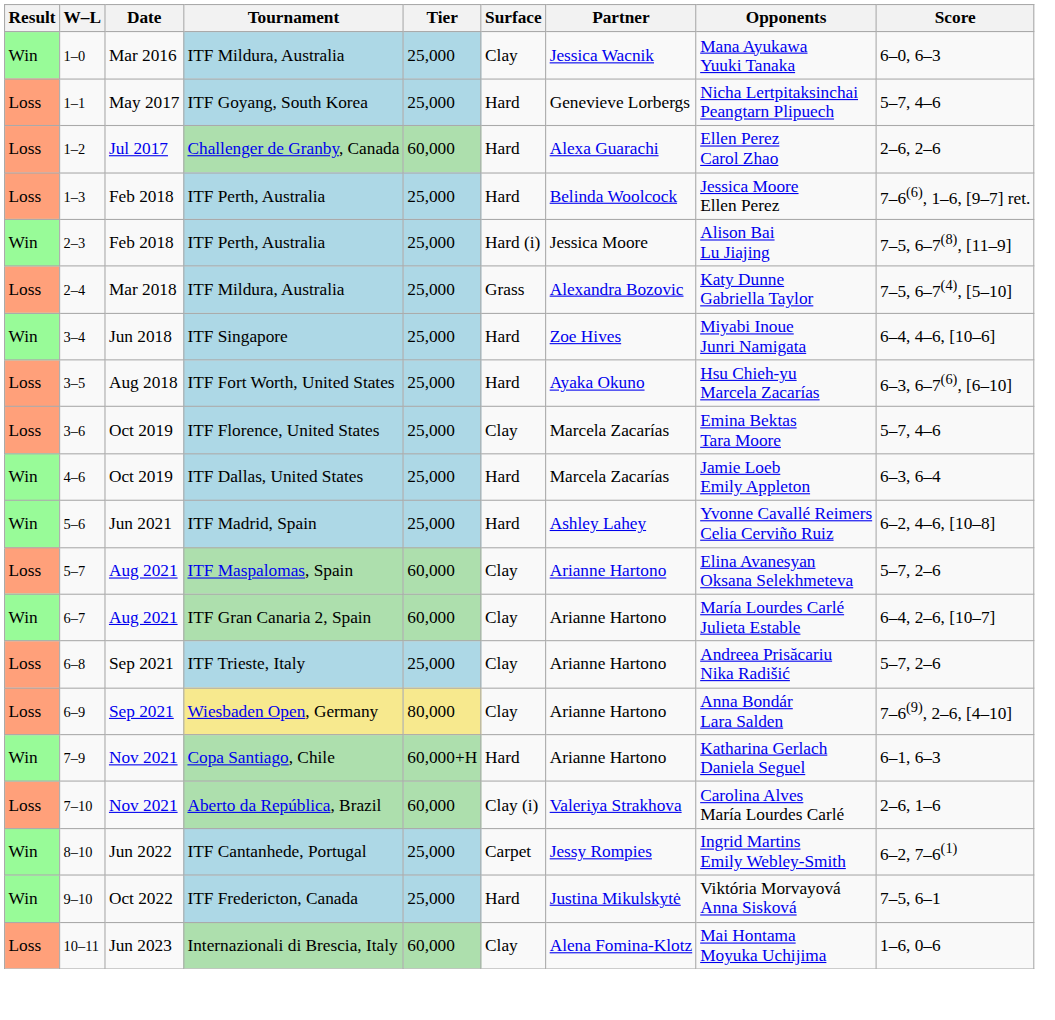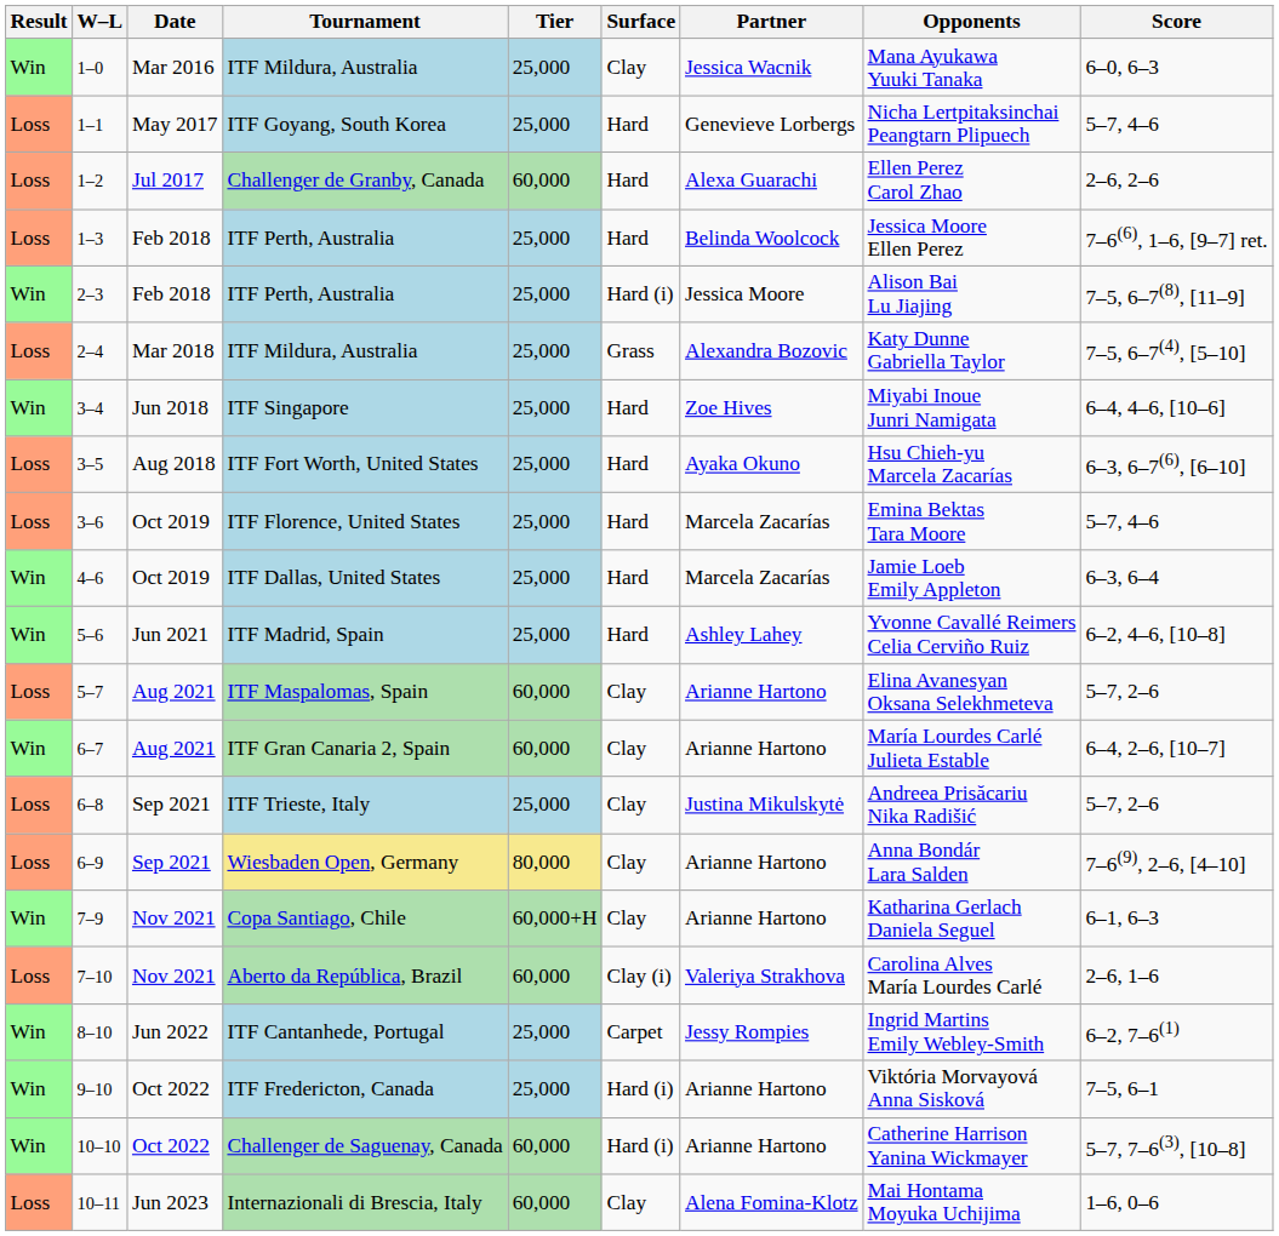 <table class="sortable wikitable nowrap">
 <tr>
 <th>Result</th>
 <th class="unsortable">W–L</th>
 <th>Date</th>
 <th>Tournament</th>
 <th>Tier</th>
 <th>Surface</th>
 <th>Partner</th>
 <th>Opponents</th>
 <th class="unsortable">Score</th>
 </tr>
 <tr>
 <td bgcolor="98FB98">Win</td>
 <td><small>1–0</small></td>
 <td>Mar 2016</td>
 <td style="background:lightblue;">ITF Mildura, Australia</td>
 <td style="background:lightblue;">25,000</td>
 <td>Clay</td>
 <td> <a href='#'>Jessica Wacnik</a></td>
 <td> <a href='#'>Mana Ayukawa</a> <br>  <a href='#'>Yuuki Tanaka</a></td>
 <td>6–0, 6–3</td>
 </tr>
 <tr>
 <td bgcolor="FFA07A">Loss</td>
 <td><small>1–1</small></td>
 <td>May 2017</td>
 <td style="background:lightblue;">ITF Goyang, South Korea</td>
 <td style="background:lightblue;">25,000</td>
 <td>Hard</td>
 <td> Genevieve Lorbergs</td>
 <td> <a href='#'>Nicha Lertpitaksinchai</a> <br>  <a href='#'>Peangtarn Plipuech</a></td>
 <td>5–7, 4–6</td>
 </tr>
 <tr>
 <td style="background:#ffa07a;">Loss</td>
 <td><small>1–2</small></td>
 <td><a href='#'>Jul 2017</a></td>
 <td style="background:#addfad;"><a href='#'>Challenger de Granby</a>, Canada</td>
 <td style="background:#addfad;">60,000</td>
 <td>Hard</td>
 <td> <a href='#'>Alexa Guarachi</a></td>
 <td> <a href='#'>Ellen Perez</a> <br>  <a href='#'>Carol Zhao</a></td>
 <td>2–6, 2–6</td>
 </tr>
 <tr>
 <td style="background:#ffa07a;">Loss</td>
 <td><small>1–3</small></td>
 <td>Feb 2018</td>
 <td style="background:lightblue;">ITF Perth, Australia</td>
 <td style="background:lightblue;">25,000</td>
 <td>Hard</td>
 <td> <a href='#'>Belinda Woolcock</a></td>
 <td> <a href='#'>Jessica Moore</a> <br>  Ellen Perez</td>
 <td>7–6<sup>(6)</sup>, 1–6, [9–7] ret.</td>
 </tr>
 <tr>
 <td style="background:#98fb98;">Win</td>
 <td><small>2–3</small></td>
 <td>Feb 2018</td>
 <td style="background:lightblue;">ITF Perth, Australia</td>
 <td style="background:lightblue;">25,000</td>
 <td>Hard (i)</td>
 <td> Jessica Moore</td>
 <td> <a href='#'>Alison Bai</a> <br>  <a href='#'>Lu Jiajing</a></td>
 <td>7–5, 6–7<sup>(8)</sup>, [11–9]</td>
 </tr>
 <tr>
 <td style="background:#ffa07a;">Loss</td>
 <td><small>2–4</small></td>
 <td>Mar 2018</td>
 <td style="background:lightblue;">ITF Mildura, Australia</td>
 <td style="background:lightblue;">25,000</td>
 <td>Grass</td>
 <td> <a href='#'>Alexandra Bozovic</a></td>
 <td> <a href='#'>Katy Dunne</a> <br>  <a href='#'>Gabriella Taylor</a></td>
 <td>7–5, 6–7<sup>(4)</sup>, [5–10]</td>
 </tr>
 <tr>
 <td style="background:#98fb98;">Win</td>
 <td><small>3–4</small></td>
 <td>Jun 2018</td>
 <td style="background:lightblue;">ITF Singapore</td>
 <td style="background:lightblue;">25,000</td>
 <td>Hard</td>
 <td> <a href='#'>Zoe Hives</a></td>
 <td> <a href='#'>Miyabi Inoue</a> <br>  <a href='#'>Junri Namigata</a></td>
 <td>6–4, 4–6, [10–6]</td>
 </tr>
 <tr>
 <td style="background:#ffa07a;">Loss</td>
 <td><small>3–5</small></td>
 <td>Aug 2018</td>
 <td style="background:lightblue;">ITF Fort Worth, United States</td>
 <td style="background:lightblue;">25,000</td>
 <td>Hard</td>
 <td> <a href='#'>Ayaka Okuno</a></td>
 <td> <a href='#'>Hsu Chieh-yu</a> <br>  <a href='#'>Marcela Zacarías</a></td>
 <td>6–3, 6–7<sup>(6)</sup>, [6–10]</td>
 </tr>
 <tr>
 <td bgcolor=ffa07a>Loss</td>
 <td><small>3–6</small></td>
 <td>Oct 2019</td>
 <td style="background:lightblue;">ITF Florence, United States</td>
 <td style="background:lightblue;">25,000</td>
-<td>Clay</td>
+<td>Hard</td>
 <td> Marcela Zacarías</td>
 <td> <a href='#'>Emina Bektas</a> <br>  <a href='#'>Tara Moore</a></td>
 <td>5–7, 4–6</td>
 </tr>
 <tr>
 <td style="background:#98fb98;">Win</td>
 <td><small>4–6</small></td>
 <td>Oct 2019</td>
 <td style="background:lightblue;">ITF Dallas, United States</td>
 <td style="background:lightblue;">25,000</td>
 <td>Hard</td>
 <td> Marcela Zacarías</td>
 <td> <a href='#'>Jamie Loeb</a> <br>  <a href='#'>Emily Appleton</a></td>
 <td>6–3, 6–4</td>
 </tr>
 <tr>
 <td style="background:#98fb98;">Win</td>
 <td><small>5–6</small></td>
 <td>Jun 2021</td>
 <td style="background:lightblue;">ITF Madrid, Spain</td>
 <td style="background:lightblue;">25,000</td>
 <td>Hard</td>
 <td> <a href='#'>Ashley Lahey</a></td>
 <td> <a href='#'>Yvonne Cavallé Reimers</a> <br>  <a href='#'>Celia Cerviño Ruiz</a></td>
 <td>6–2, 4–6, [10–8]</td>
 </tr>
 <tr>
 <td style="background:#ffa07a;">Loss</td>
 <td><small>5–7</small></td>
 <td><a href='#'>Aug 2021</a></td>
 <td style="background:#addfad;"><a href='#'>ITF Maspalomas</a>, Spain</td>
 <td style="background:#addfad;">60,000</td>
 <td>Clay</td>
 <td> <a href='#'>Arianne Hartono</a></td>
 <td> <a href='#'>Elina Avanesyan</a> <br>  <a href='#'>Oksana Selekhmeteva</a></td>
 <td>5–7, 2–6</td>
 </tr>
 <tr>
 <td style="background:#98fb98;">Win</td>
 <td><small>6–7</small></td>
 <td><a href='#'>Aug 2021</a></td>
 <td style="background:#addfad;">ITF Gran Canaria 2, Spain</td>
 <td style="background:#addfad;">60,000</td>
 <td>Clay</td>
 <td> Arianne Hartono</td>
 <td> <a href='#'>María Lourdes Carlé</a> <br>  <a href='#'>Julieta Estable</a></td>
 <td>6–4, 2–6, [10–7]</td>
 </tr>
 <tr>
 <td bgcolor="ffa07a">Loss</td>
 <td><small>6–8</small></td>
 <td>Sep 2021</td>
 <td style="background:lightblue;">ITF Trieste, Italy</td>
 <td style="background:lightblue;">25,000</td>
 <td>Clay</td>
-<td> Arianne Hartono</td>
+<td> <a href='#'>Justina Mikulskytė</a></td>
 <td> <a href='#'>Andreea Prisăcariu</a> <br>  <a href='#'>Nika Radišić</a></td>
 <td>5–7, 2–6</td>
 </tr>
 <tr>
 <td bgcolor="ffa07a">Loss</td>
 <td><small>6–9</small></td>
 <td><a href='#'>Sep 2021</a></td>
 <td style="background:#f7e98e;"><a href='#'>Wiesbaden Open</a>, Germany</td>
 <td style="background:#f7e98e;">80,000</td>
 <td>Clay</td>
 <td> Arianne Hartono</td>
 <td> <a href='#'>Anna Bondár</a> <br>  <a href='#'>Lara Salden</a></td>
 <td>7–6<sup>(9)</sup>, 2–6, [4–10]</td>
 </tr>
 <tr>
 <td bgcolor=#98FB98>Win</td>
 <td><small>7–9</small></td>
 <td><a href='#'>Nov 2021</a></td>
 <td style="background:#addfad;"><a href='#'>Copa Santiago</a>, Chile</td>
 <td style="background:#addfad;">60,000+H</td>
-<td>Hard</td>
+<td>Clay</td>
 <td> Arianne Hartono</td>
 <td> <a href='#'>Katharina Gerlach</a> <br>  <a href='#'>Daniela Seguel</a></td>
 <td>6–1, 6–3</td>
 </tr>
 <tr>
 <td bgcolor=ffa07a>Loss</td>
 <td><small>7–10</small></td>
 <td><a href='#'>Nov 2021</a></td>
 <td style="background:#addfad;"><a href='#'>Aberto da República</a>, Brazil</td>
 <td style="background:#addfad;">60,000</td>
 <td>Clay (i)</td>
 <td> <a href='#'>Valeriya Strakhova</a></td>
 <td> <a href='#'>Carolina Alves</a> <br>  María Lourdes Carlé</td>
 <td>2–6, 1–6</td>
 </tr>
 <tr>
 <td bgcolor=#98FB98>Win</td>
 <td><small>8–10</small></td>
 <td>Jun 2022</td>
 <td style="background:lightblue;">ITF Cantanhede, Portugal</td>
 <td style="background:lightblue;">25,000</td>
 <td>Carpet</td>
 <td> <a href='#'>Jessy Rompies</a></td>
 <td> <a href='#'>Ingrid Martins</a> <br>  <a href='#'>Emily Webley-Smith</a></td>
 <td>6–2, 7–6<sup>(1)</sup></td>
 </tr>
 <tr>
 <td bgcolor=#98FB98>Win</td>
 <td><small>9–10</small></td>
 <td>Oct 2022</td>
 <td style="background:lightblue;">ITF Fredericton, Canada</td>
 <td style="background:lightblue;">25,000</td>
-<td>Hard</td>
-<td> <a href='#'>Justina Mikulskytė</a></td>
+<td>Hard (i)</td>
+<td> Arianne Hartono</td>
 <td> Viktória Morvayová <br>  <a href='#'>Anna Sisková</a></td>
 <td>7–5, 6–1</td>
+</tr>
+<tr>
+<td bgcolor=#98FB98>Win</td>
+<td><small>10–10</small></td>
+<td><a href='#'>Oct 2022</a></td>
+<td style="background:#addfad;"><a href='#'>Challenger de Saguenay</a>, Canada</td>
+<td style="background:#addfad;">60,000</td>
+<td>Hard (i)</td>
+<td> Arianne Hartono</td>
+<td> <a href='#'>Catherine Harrison</a> <br>  <a href='#'>Yanina Wickmayer</a></td>
+<td>5–7, 7–6<sup>(3)</sup>, [10–8]</td>
 </tr>
 <tr>
 <td bgcolor=#ffa07a>Loss</td>
 <td><small>10–11</small></td>
 <td>Jun 2023</td>
 <td style="background:#addfad;">Internazionali di Brescia, Italy</td>
 <td style="background:#addfad;">60,000</td>
 <td>Clay</td>
 <td> <a href='#'>Alena Fomina-Klotz</a></td>
 <td> <a href='#'>Mai Hontama</a> <br>  <a href='#'>Moyuka Uchijima</a></td>
 <td>1–6, 0–6</td>
 </tr>
 </table>
